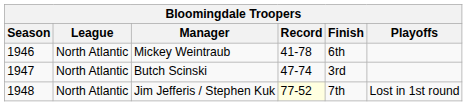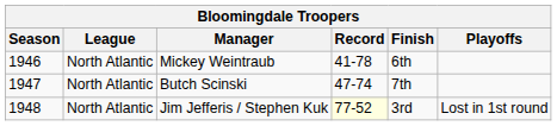 <table class="wikitable">
 <tr>
 <th colspan="6" style="background:;color:">Bloomingdale Troopers</th>
 </tr>
 <tr>
 <th>Season</th>
 <th>League</th>
 <th>Manager</th>
 <th>Record</th>
 <th>Finish</th>
 <th>Playoffs</th>
 </tr>
 <tr>
 <td>1946</td>
 <td>North Atlantic</td>
 <td>Mickey Weintraub</td>
 <td>41-78</td>
 <td>6th</td>
 <td></td>
 </tr>
 <tr>
 <td>1947</td>
 <td>North Atlantic</td>
 <td>Butch Scinski</td>
 <td>47-74</td>
-<td>3rd</td>
+<td>7th</td>
 <td></td>
 </tr>
 <tr>
 <td>1948</td>
 <td>North Atlantic</td>
 <td>Jim Jefferis / Stephen Kuk</td>
 <td style="background: lightyellow;">77-52</td>
-<td>7th</td>
+<td>3rd</td>
 <td>Lost in 1st round</td>
 </tr>
 </table>
